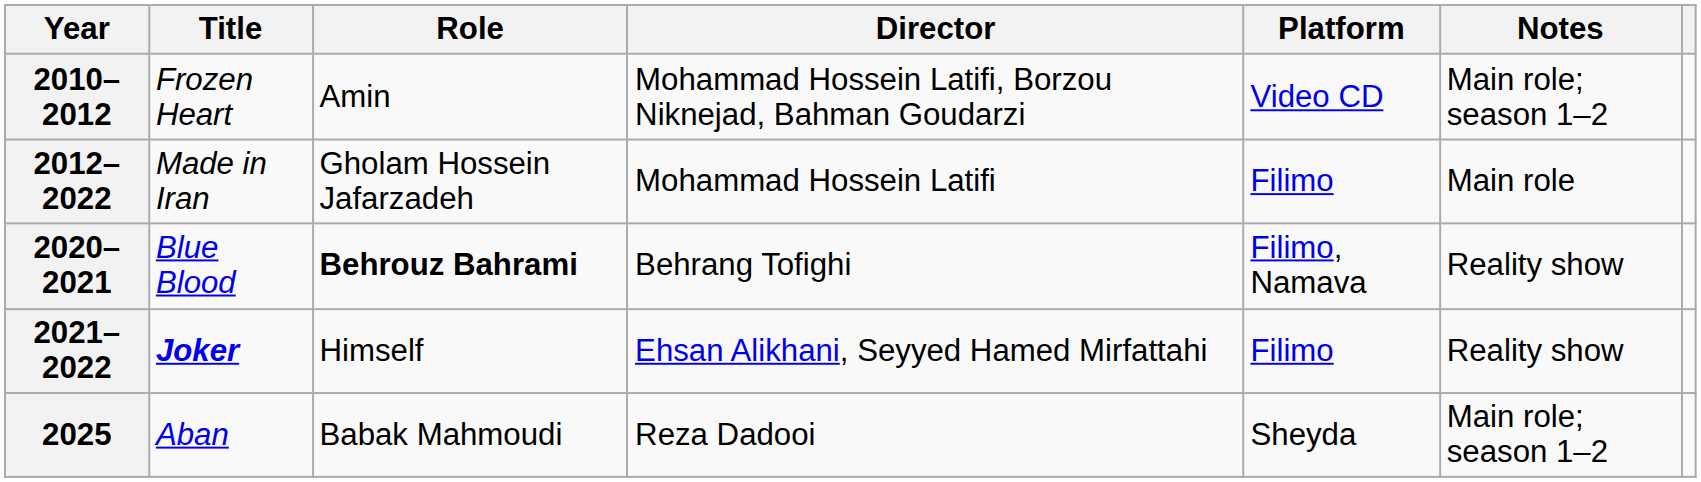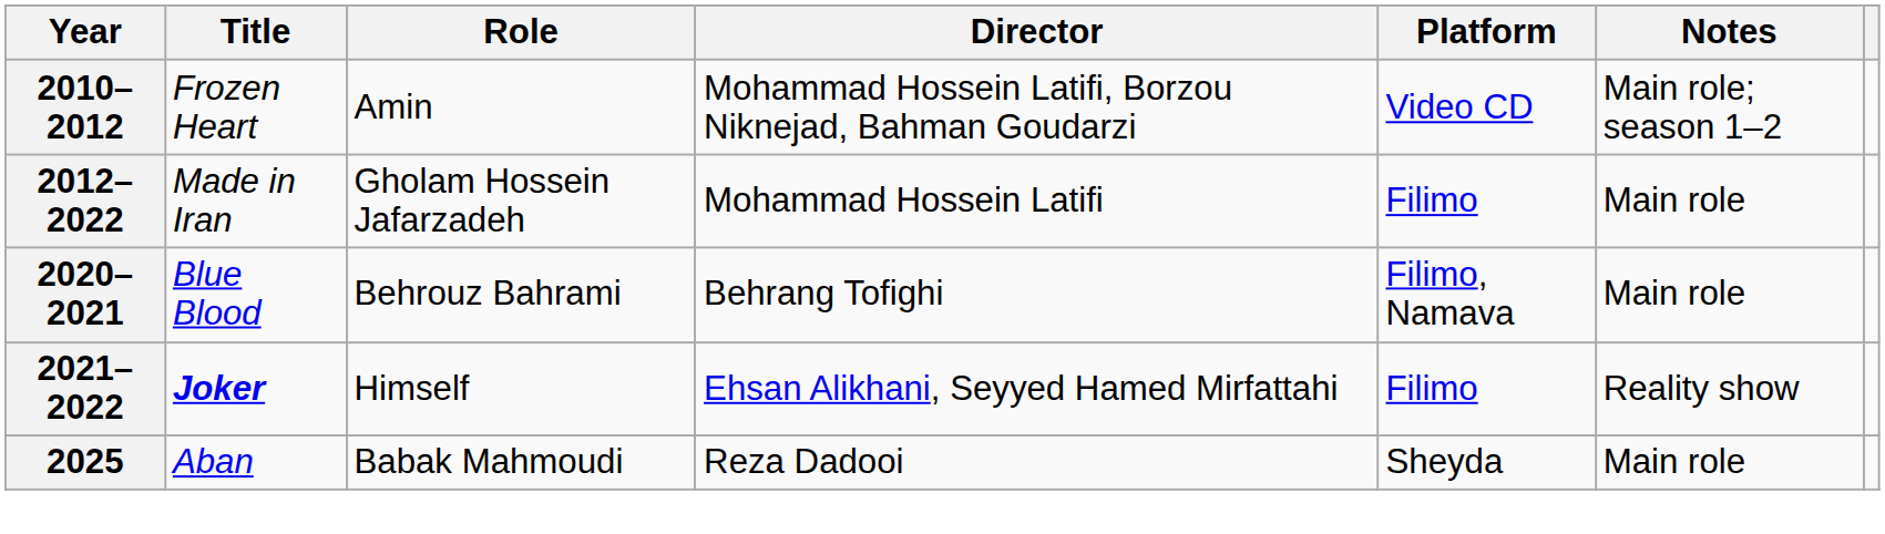 <table class="wikitable plainrowheaders sortable"  style=font-size:100%>
 <tr>
 <th scope="col">Year</th>
 <th scope="col">Title</th>
 <th scope="col">Role</th>
 <th scope="col">Director</th>
 <th scope="col" class="unsortable">Platform</th>
 <th>Notes</th>
 <th scope="col" class="unsortable"></th>
 </tr>
 <tr>
 <th scope=row>2010–2012</th>
 <td><em>Frozen Heart</em></td>
 <td>Amin</td>
 <td>Mohammad Hossein Latifi, Borzou Niknejad, Bahman Goudarzi</td>
 <td><a href='#'>Video CD</a></td>
 <td>Main role; season  1–2</td>
 <td></td>
 </tr>
 <tr>
 <th scope=row>2012–2022</th>
 <td><em>Made in Iran</em></td>
 <td>Gholam Hossein Jafarzadeh</td>
 <td>Mohammad Hossein Latifi</td>
 <td><a href='#'>Filimo</a></td>
 <td>Main role</td>
 <td></td>
 </tr>
 <tr>
 <th scope=row>2020–2021</th>
 <td><em><a href='#'>Blue Blood</a></em></td>
-<td><strong>Behrouz Bahrami</strong></td>
+<td>Behrouz Bahrami</td>
 <td>Behrang Tofighi</td>
 <td><a href='#'>Filimo</a>, Namava</td>
-<td>Reality show</td>
+<td>Main role</td>
 <td></td>
 </tr>
 <tr>
 <th scope=row>2021–2022</th>
 <td><strong><em><a href='#'>Joker</a></em></strong></td>
 <td>Himself</td>
 <td><a href='#'>Ehsan Alikhani</a>, Seyyed Hamed Mirfattahi</td>
 <td><a href='#'>Filimo</a></td>
 <td>Reality show</td>
 <td></td>
 </tr>
 <tr>
 <th scope="row">2025</th>
 <td><em><a href='#'>Aban</a></em></td>
 <td>Babak Mahmoudi</td>
 <td>Reza Dadooi</td>
 <td>Sheyda</td>
-<td>Main role; season  1–2</td>
+<td>Main role</td>
 <td></td>
 </tr>
 </table>
